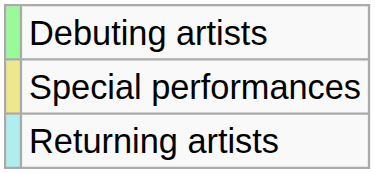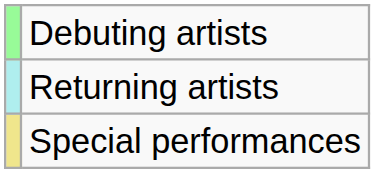 <table class="wikitable" style="font-size:95%">
 <tr>
 <td style="background-color:palegreen"></td>
 <td>Debuting artists</td>
 </tr>
 <tr>
+<td style="background-color:paleturquoise"></td>
+<td>Returning artists</td>
+</tr>
+<tr>
 <td style="background-color:khaki"></td>
 <td>Special performances</td>
 </tr>
-<tr>
-<td style="background-color:paleturquoise"></td>
-<td>Returning artists</td>
-</tr>
 </table>
